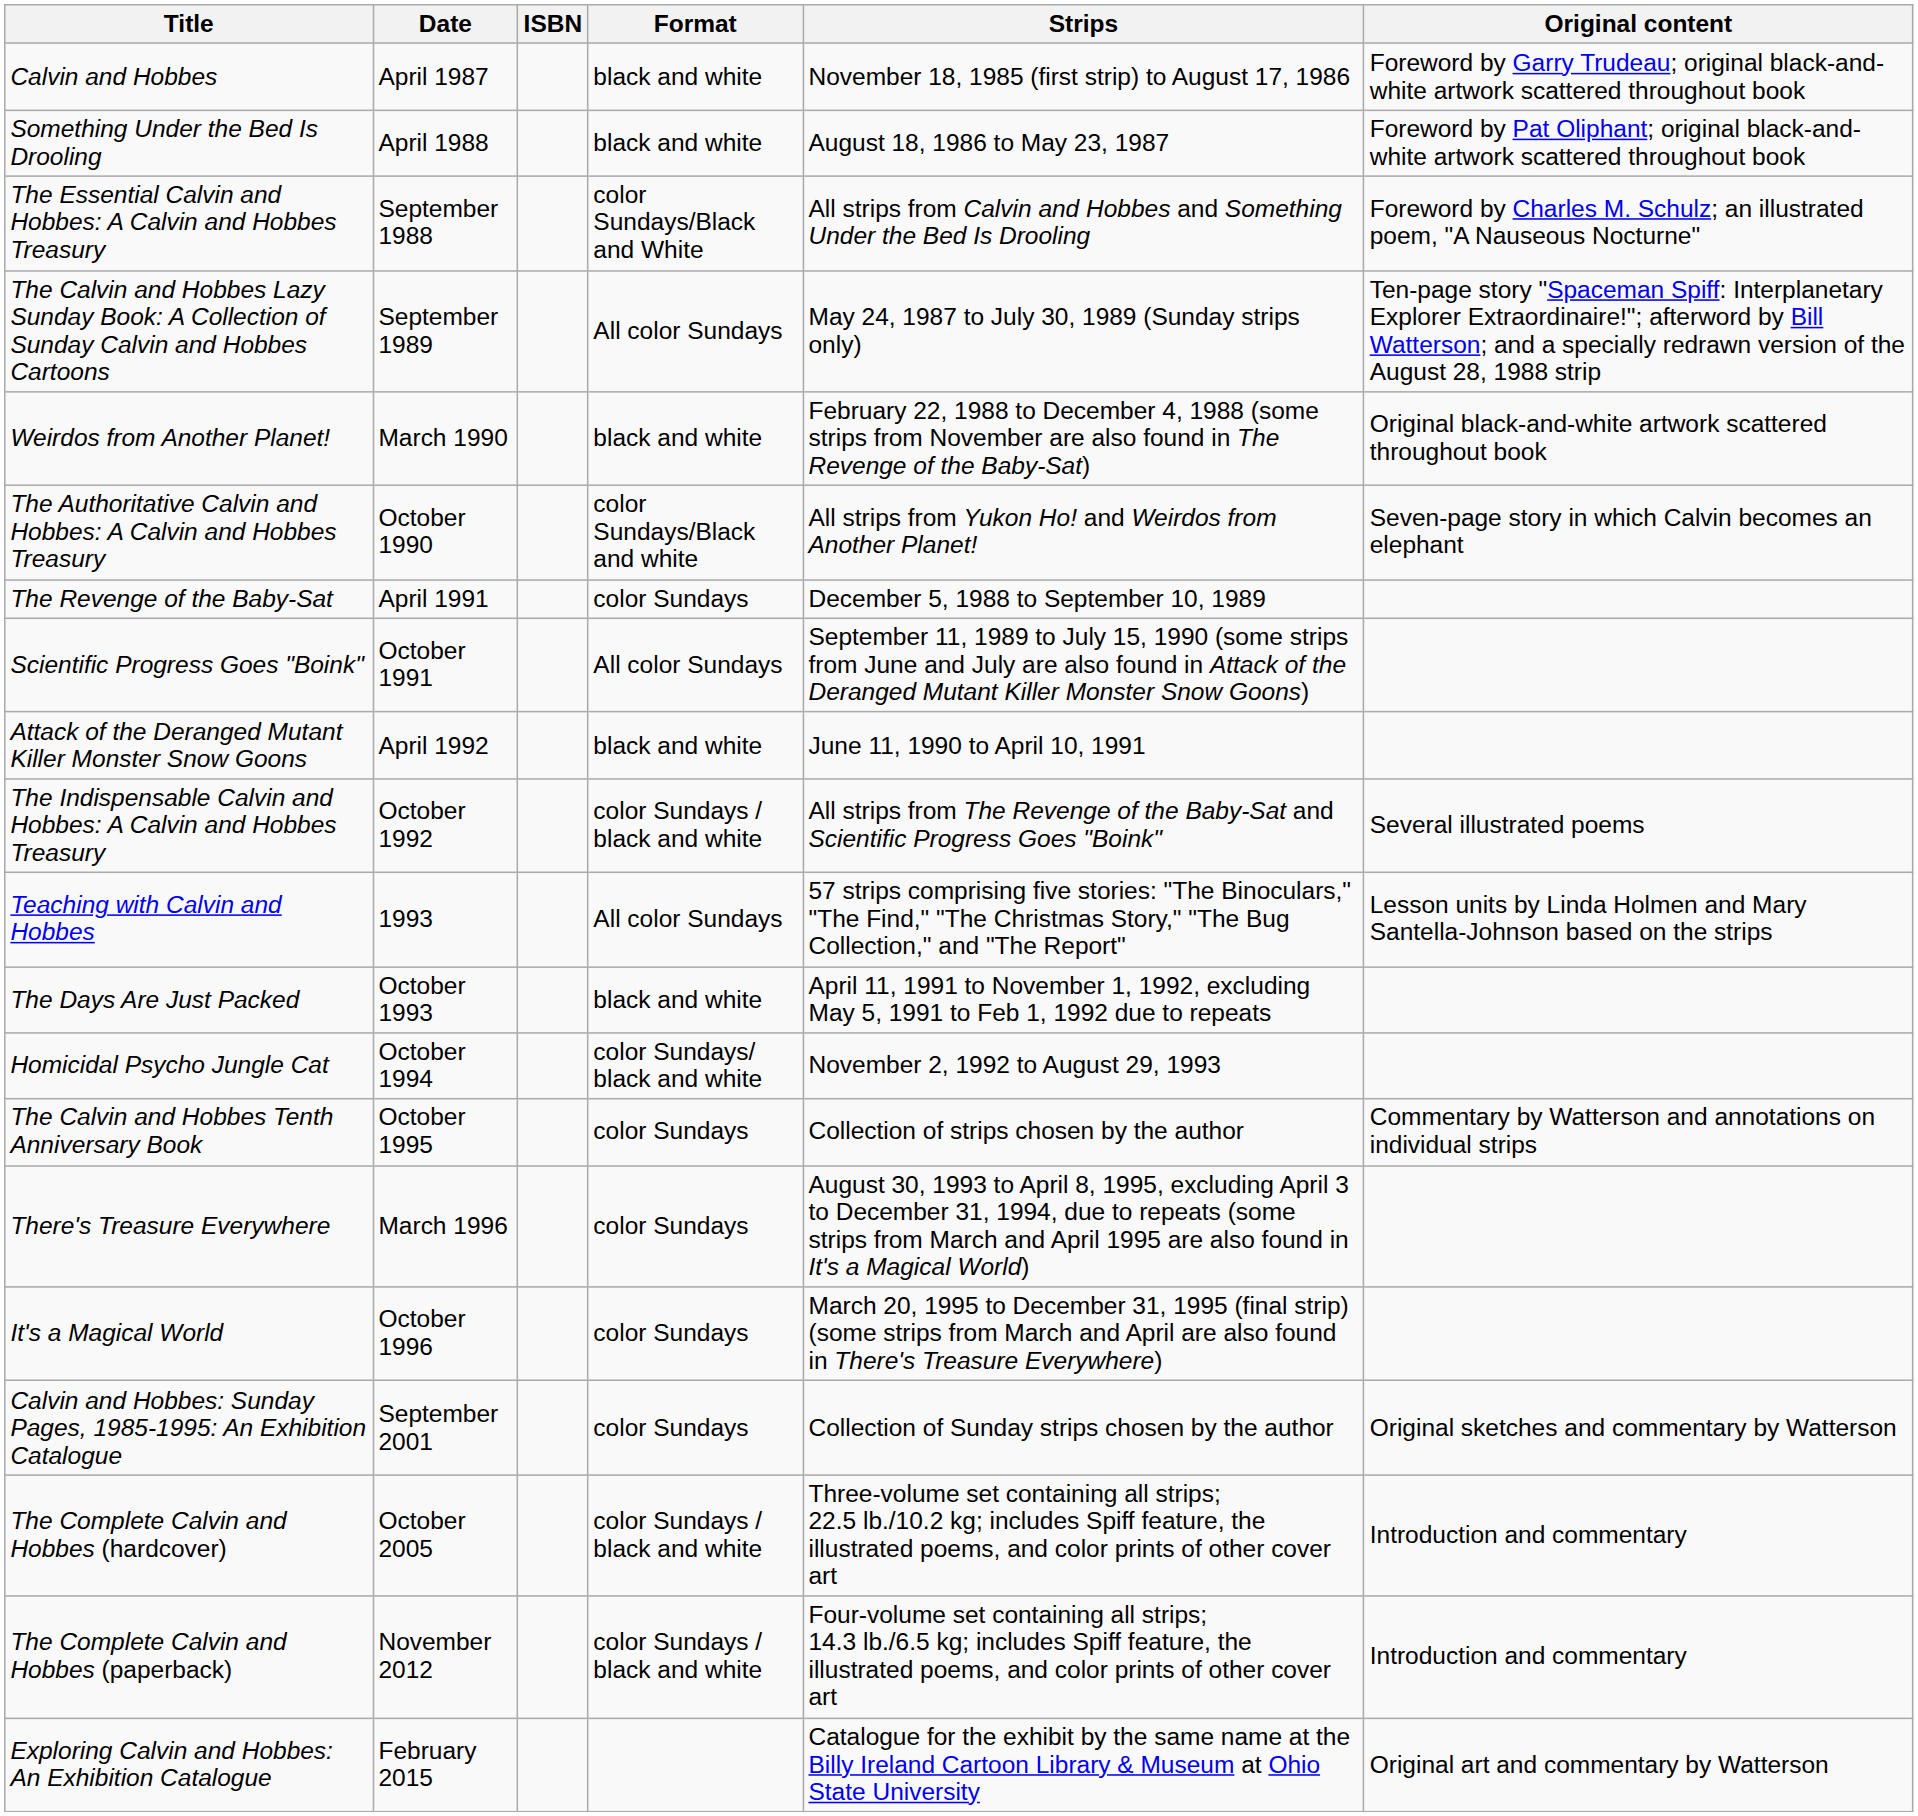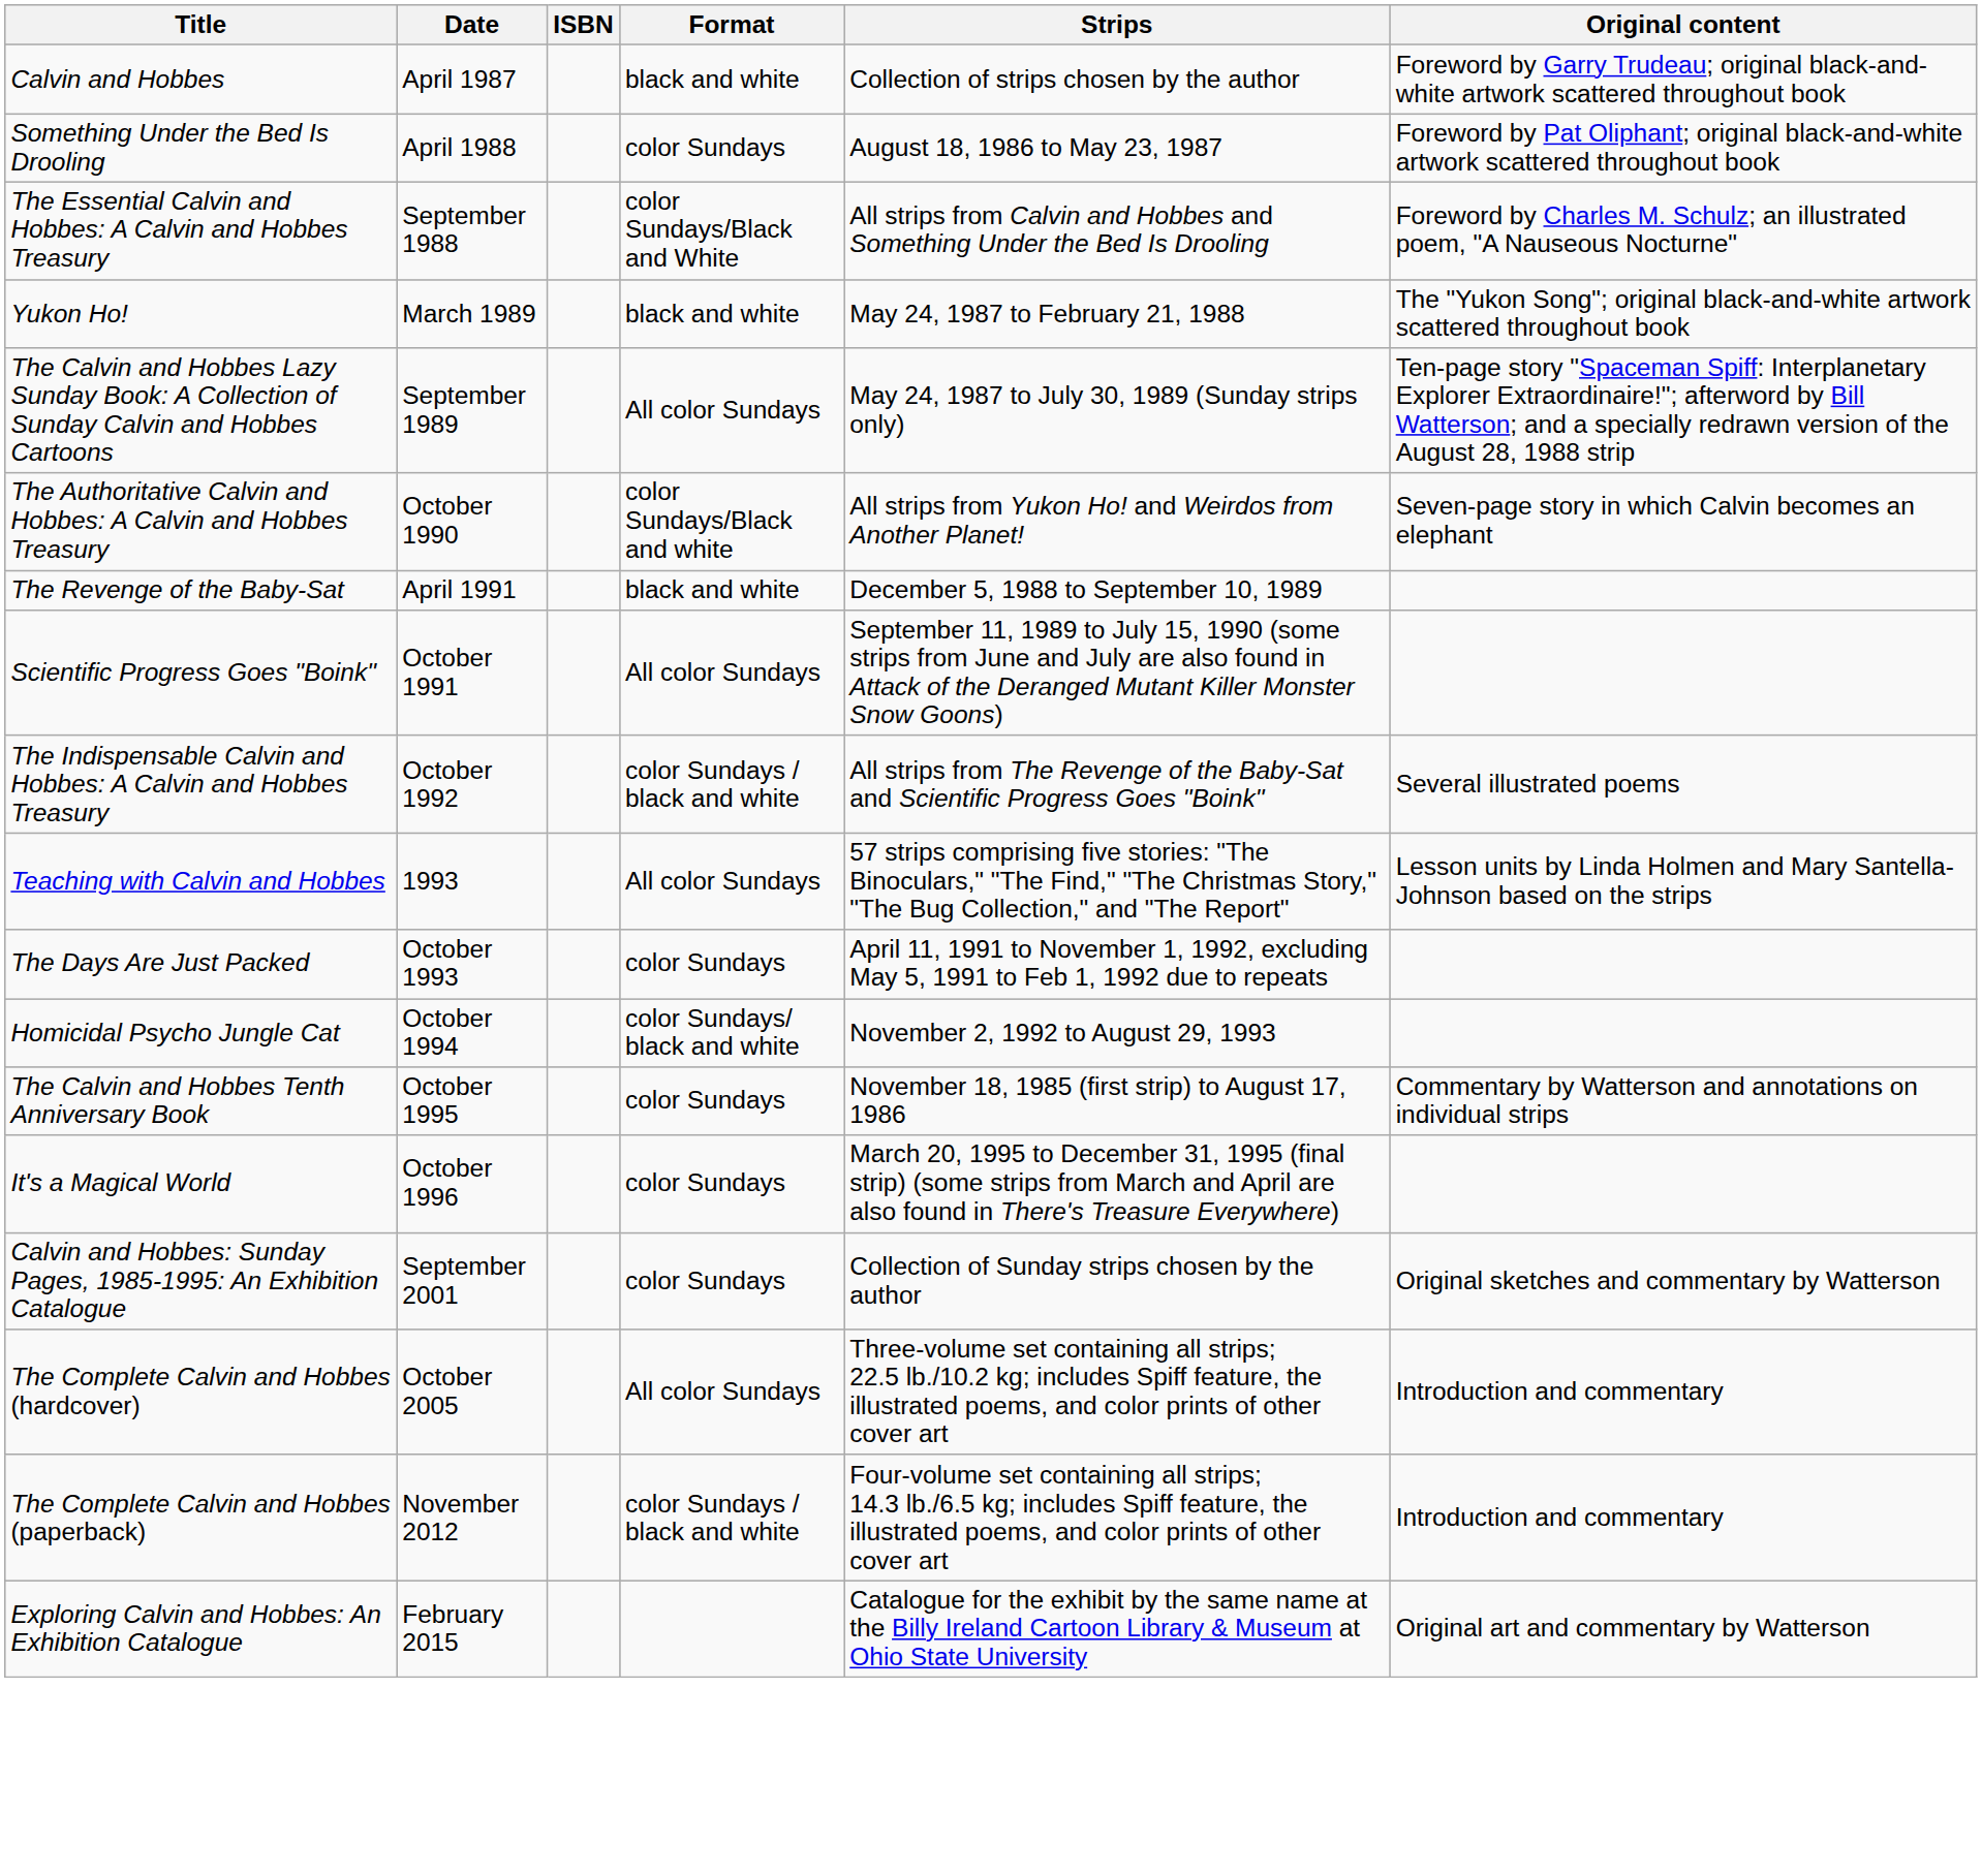 <table class="wikitable">
 <tr>
 <th>Title</th>
 <th>Date</th>
 <th>ISBN</th>
 <th>Format</th>
 <th>Strips</th>
 <th>Original content</th>
 </tr>
 <tr>
 <td><em>Calvin and Hobbes</em></td>
 <td>April 1987</td>
 <td></td>
 <td>black and white</td>
-<td>November 18, 1985 (first strip) to August 17, 1986</td>
+<td>Collection of strips chosen by the author</td>
 <td>Foreword by <a href='#'>Garry Trudeau</a>; original black-and-white artwork scattered throughout book</td>
 </tr>
 <tr>
 <td><em>Something Under the Bed Is Drooling</em></td>
 <td>April 1988</td>
 <td></td>
-<td>black and white</td>
+<td>color Sundays</td>
 <td>August 18, 1986 to May 23, 1987</td>
 <td>Foreword by <a href='#'>Pat Oliphant</a>; original black-and-white artwork scattered throughout book</td>
 </tr>
 <tr>
 <td><em>The Essential Calvin and Hobbes: A Calvin and Hobbes Treasury</em></td>
 <td>September 1988</td>
 <td></td>
 <td>color Sundays/Black and White</td>
 <td>All strips from <em>Calvin and Hobbes</em> and <em>Something Under the Bed Is Drooling</em></td>
 <td>Foreword by <a href='#'>Charles M. Schulz</a>; an illustrated poem, "A Nauseous Nocturne"</td>
 </tr>
 <tr>
+<td><em>Yukon Ho!</em></td>
+<td>March 1989</td>
+<td></td>
+<td>black and white</td>
+<td>May 24, 1987 to February 21, 1988</td>
+<td>The "Yukon Song"; original black-and-white artwork scattered throughout book</td>
+</tr>
+<tr>
 <td><em>The Calvin and Hobbes Lazy Sunday Book: A Collection of Sunday Calvin and Hobbes Cartoons</em></td>
 <td>September 1989</td>
 <td></td>
 <td>All color Sundays</td>
 <td>May 24, 1987 to July 30, 1989 (Sunday strips only)</td>
 <td>Ten-page story "<a href='#'>Spaceman Spiff</a>: Interplanetary Explorer Extraordinaire!"; afterword by <a href='#'>Bill Watterson</a>; and a specially redrawn version of the August 28, 1988 strip</td>
-</tr>
-<tr>
-<td><em>Weirdos from Another Planet!</em></td>
-<td>March 1990</td>
-<td></td>
-<td>black and white</td>
-<td>February 22, 1988 to December 4, 1988 (some strips from November are also found in <em>The Revenge of the Baby-Sat</em>)</td>
-<td>Original black-and-white artwork scattered throughout book</td>
 </tr>
 <tr>
 <td><em>The Authoritative Calvin and Hobbes: A Calvin and Hobbes Treasury</em></td>
 <td>October 1990</td>
 <td></td>
 <td>color Sundays/Black and white</td>
 <td>All strips from <em>Yukon Ho!</em> and <em>Weirdos from Another Planet!</em></td>
 <td>Seven-page story in which Calvin becomes an elephant</td>
 </tr>
 <tr>
 <td><em>The Revenge of the Baby-Sat</em></td>
 <td>April 1991</td>
 <td></td>
-<td>color Sundays</td>
+<td>black and white</td>
 <td>December 5, 1988 to September 10, 1989</td>
 <td></td>
 </tr>
 <tr>
 <td><em>Scientific Progress Goes "Boink"</em></td>
 <td>October 1991</td>
 <td></td>
 <td>All color Sundays</td>
 <td>September 11, 1989 to July 15, 1990 (some strips from June and July are also found in <em>Attack of the Deranged Mutant Killer Monster Snow Goons</em>)</td>
-<td></td>
-</tr>
-<tr>
-<td><em>Attack of the Deranged Mutant Killer Monster Snow Goons</em></td>
-<td>April 1992</td>
-<td></td>
-<td>black and white</td>
-<td>June 11, 1990 to April 10, 1991</td>
 <td></td>
 </tr>
 <tr>
 <td><em>The Indispensable Calvin and Hobbes: A Calvin and Hobbes Treasury</em></td>
 <td>October 1992</td>
 <td></td>
 <td>color Sundays / black and white</td>
 <td>All strips from <em>The Revenge of the Baby-Sat</em> and <em>Scientific Progress Goes "Boink"</em></td>
 <td>Several illustrated poems</td>
 </tr>
 <tr>
 <td><em><a href='#'>Teaching with Calvin and Hobbes</a></em></td>
 <td>1993</td>
 <td></td>
 <td>All color Sundays</td>
 <td>57 strips comprising five stories: "The Binoculars," "The Find," "The Christmas Story," "The Bug Collection," and "The Report"</td>
 <td>Lesson units by Linda Holmen and Mary Santella-Johnson based on the strips</td>
 </tr>
 <tr>
 <td><em>The Days Are Just Packed</em></td>
 <td>October 1993</td>
 <td></td>
-<td>black and white</td>
+<td>color Sundays</td>
 <td>April 11, 1991 to November 1, 1992, excluding May 5, 1991 to Feb 1, 1992 due to repeats</td>
 <td></td>
 </tr>
 <tr>
 <td><em>Homicidal Psycho Jungle Cat</em></td>
 <td>October 1994</td>
 <td></td>
 <td>color Sundays/  black and white</td>
 <td>November 2, 1992 to August 29, 1993</td>
 <td></td>
 </tr>
 <tr>
 <td><em>The Calvin and Hobbes Tenth Anniversary Book</em></td>
 <td>October 1995</td>
 <td></td>
 <td>color Sundays</td>
-<td>Collection of strips chosen by the author</td>
+<td>November 18, 1985 (first strip) to August 17, 1986</td>
 <td>Commentary by Watterson and annotations on individual strips</td>
-</tr>
-<tr>
-<td><em>There's Treasure Everywhere</em></td>
-<td>March 1996</td>
-<td></td>
-<td>color Sundays</td>
-<td>August 30, 1993 to April 8, 1995, excluding April 3 to December 31, 1994, due to repeats (some strips from March and April 1995 are also found in <em>It's a Magical World</em>)</td>
-<td></td>
 </tr>
 <tr>
 <td><em>It's a Magical World</em></td>
 <td>October 1996</td>
 <td></td>
 <td>color Sundays</td>
 <td>March 20, 1995 to December 31, 1995 (final strip) (some strips from March and April are also found in <em>There's Treasure Everywhere</em>)</td>
 <td></td>
 </tr>
 <tr>
 <td><em>Calvin and Hobbes: Sunday Pages, 1985-1995: An Exhibition Catalogue</em></td>
 <td>September 2001</td>
 <td></td>
 <td>color Sundays</td>
 <td>Collection of Sunday strips chosen by the author</td>
 <td>Original sketches and commentary by Watterson</td>
 </tr>
 <tr>
 <td><em>The Complete Calvin and Hobbes</em> (hardcover)</td>
 <td>October 2005</td>
 <td></td>
-<td>color Sundays / black and white</td>
+<td>All color Sundays</td>
 <td>Three-volume set containing all strips; 22.5 lb./10.2 kg; includes Spiff feature, the illustrated poems, and color prints of other cover art</td>
 <td>Introduction and commentary</td>
 </tr>
 <tr>
 <td><em>The Complete Calvin and Hobbes</em> (paperback)</td>
 <td>November 2012</td>
 <td></td>
 <td>color Sundays / black and white</td>
 <td>Four-volume set containing all strips; 14.3 lb./6.5 kg; includes Spiff feature, the illustrated poems, and color prints of other cover art</td>
 <td>Introduction and commentary</td>
 </tr>
 <tr>
 <td><em>Exploring Calvin and Hobbes: An Exhibition Catalogue</em></td>
 <td>February 2015</td>
 <td></td>
 <td></td>
 <td>Catalogue for the exhibit by the same name at the <a href='#'>Billy Ireland Cartoon Library & Museum</a> at <a href='#'>Ohio State University</a></td>
 <td>Original art and commentary by Watterson</td>
 </tr>
 </table>
